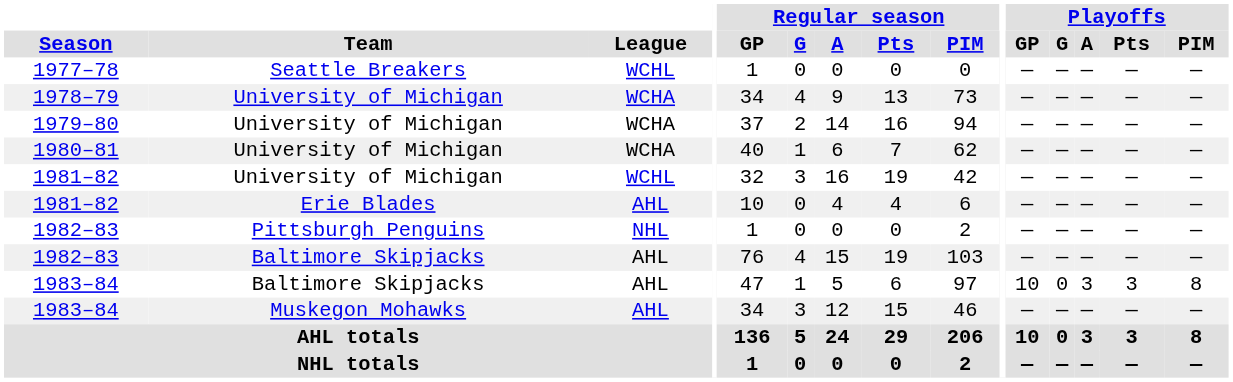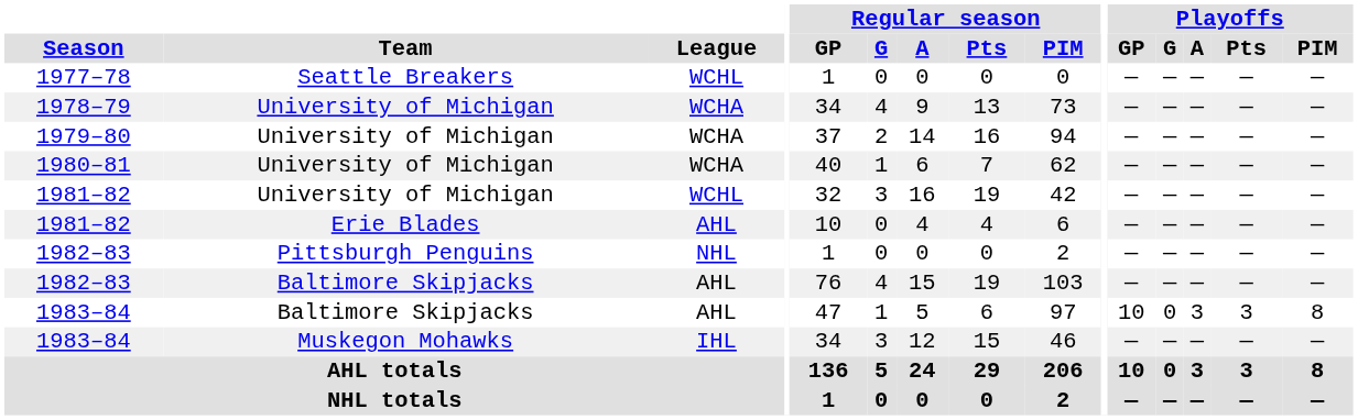 <table border="0" cellpadding="1" cellspacing="0" style="text-align:center; width:60em">
 <tr bgcolor="#e0e0e0">
 <th colspan="3" bgcolor="#ffffff"></th>
 <th rowspan="100" bgcolor="#ffffff"></th>
 <th colspan="5"><a href='#'>Regular season</a></th>
 <th rowspan="100" bgcolor="#ffffff"></th>
 <th colspan="5"><a href='#'>Playoffs</a></th>
 </tr>
 <tr bgcolor="#e0e0e0">
 <th><a href='#'>Season</a></th>
 <th>Team</th>
 <th>League</th>
 <th>GP</th>
 <th><a href='#'>G</a></th>
 <th><a href='#'>A</a></th>
 <th><a href='#'>Pts</a></th>
 <th><a href='#'>PIM</a></th>
 <th>GP</th>
 <th>G</th>
 <th>A</th>
 <th>Pts</th>
 <th>PIM</th>
 </tr>
 <tr>
 <td><a href='#'>1977–78</a></td>
 <td><a href='#'>Seattle Breakers</a></td>
 <td><a href='#'>WCHL</a></td>
 <td>1</td>
 <td>0</td>
 <td>0</td>
 <td>0</td>
 <td>0</td>
 <td>—</td>
 <td>—</td>
 <td>—</td>
 <td>—</td>
 <td>—</td>
 </tr>
 <tr bgcolor="#f0f0f0">
 <td><a href='#'>1978–79</a></td>
 <td><a href='#'>University of Michigan</a></td>
 <td><a href='#'>WCHA</a></td>
 <td>34</td>
 <td>4</td>
 <td>9</td>
 <td>13</td>
 <td>73</td>
 <td>—</td>
 <td>—</td>
 <td>—</td>
 <td>—</td>
 <td>—</td>
 </tr>
 <tr>
 <td><a href='#'>1979–80</a></td>
 <td>University of Michigan</td>
 <td>WCHA</td>
 <td>37</td>
 <td>2</td>
 <td>14</td>
 <td>16</td>
 <td>94</td>
 <td>—</td>
 <td>—</td>
 <td>—</td>
 <td>—</td>
 <td>—</td>
 </tr>
 <tr bgcolor="#f0f0f0">
 <td><a href='#'>1980–81</a></td>
 <td>University of Michigan</td>
 <td>WCHA</td>
 <td>40</td>
 <td>1</td>
 <td>6</td>
 <td>7</td>
 <td>62</td>
 <td>—</td>
 <td>—</td>
 <td>—</td>
 <td>—</td>
 <td>—</td>
 </tr>
 <tr>
 <td><a href='#'>1981–82</a></td>
 <td>University of Michigan</td>
 <td><a href='#'>WCHL</a></td>
 <td>32</td>
 <td>3</td>
 <td>16</td>
 <td>19</td>
 <td>42</td>
 <td>—</td>
 <td>—</td>
 <td>—</td>
 <td>—</td>
 <td>—</td>
 </tr>
 <tr bgcolor="#f0f0f0">
 <td><a href='#'>1981–82</a></td>
 <td><a href='#'>Erie Blades</a></td>
 <td><a href='#'>AHL</a></td>
 <td>10</td>
 <td>0</td>
 <td>4</td>
 <td>4</td>
 <td>6</td>
 <td>—</td>
 <td>—</td>
 <td>—</td>
 <td>—</td>
 <td>—</td>
 </tr>
 <tr>
 <td><a href='#'>1982–83</a></td>
 <td><a href='#'>Pittsburgh Penguins</a></td>
 <td><a href='#'>NHL</a></td>
 <td>1</td>
 <td>0</td>
 <td>0</td>
 <td>0</td>
 <td>2</td>
 <td>—</td>
 <td>—</td>
 <td>—</td>
 <td>—</td>
 <td>—</td>
 </tr>
 <tr bgcolor="#f0f0f0">
 <td><a href='#'>1982–83</a></td>
 <td><a href='#'>Baltimore Skipjacks</a></td>
 <td>AHL</td>
 <td>76</td>
 <td>4</td>
 <td>15</td>
 <td>19</td>
 <td>103</td>
 <td>—</td>
 <td>—</td>
 <td>—</td>
 <td>—</td>
 <td>—</td>
 </tr>
 <tr>
 <td><a href='#'>1983–84</a></td>
 <td>Baltimore Skipjacks</td>
 <td>AHL</td>
 <td>47</td>
 <td>1</td>
 <td>5</td>
 <td>6</td>
 <td>97</td>
 <td>10</td>
 <td>0</td>
 <td>3</td>
 <td>3</td>
 <td>8</td>
 </tr>
 <tr bgcolor="#f0f0f0">
 <td><a href='#'>1983–84</a></td>
 <td><a href='#'>Muskegon Mohawks</a></td>
-<td><a href='#'>AHL</a></td>
+<td><a href='#'>IHL</a></td>
 <td>34</td>
 <td>3</td>
 <td>12</td>
 <td>15</td>
 <td>46</td>
 <td>—</td>
 <td>—</td>
 <td>—</td>
 <td>—</td>
 <td>—</td>
 </tr>
 <tr bgcolor="#e0e0e0">
 <th colspan="3">AHL totals</th>
 <th>136</th>
 <th>5</th>
 <th>24</th>
 <th>29</th>
 <th>206</th>
 <th>10</th>
 <th>0</th>
 <th>3</th>
 <th>3</th>
 <th>8</th>
 </tr>
 <tr bgcolor="#e0e0e0">
 <th colspan="3">NHL totals</th>
 <th>1</th>
 <th>0</th>
 <th>0</th>
 <th>0</th>
 <th>2</th>
 <th>—</th>
 <th>—</th>
 <th>—</th>
 <th>—</th>
 <th>—</th>
 </tr>
 </table>
